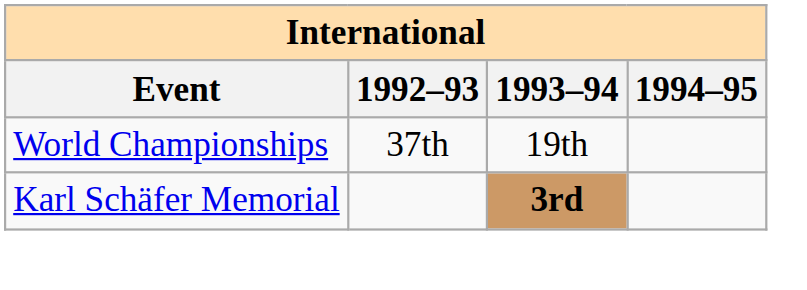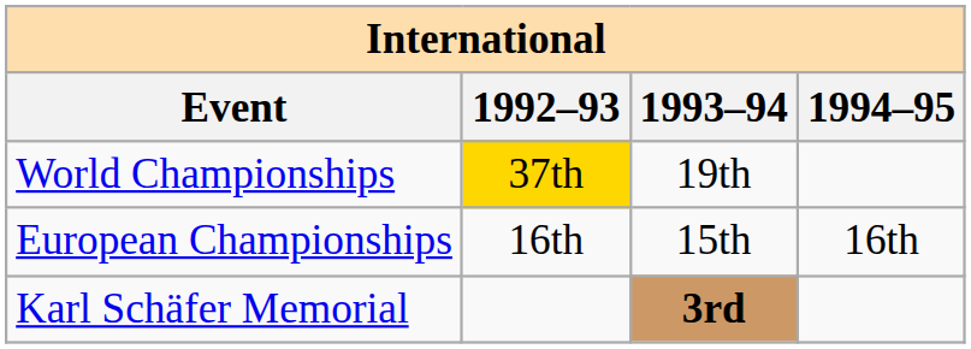 <table class="wikitable" style="text-align:center">
 <tr>
 <th style="background-color: #ffdead; " colspan=4 align=center>International</th>
 </tr>
 <tr>
 <th>Event</th>
 <th>1992–93</th>
 <th>1993–94</th>
 <th>1994–95</th>
 </tr>
 <tr>
 <td align=left><a href='#'>World Championships</a></td>
-<td>37th</td>
+<td style="background: gold;">37th</td>
 <td>19th</td>
 <td></td>
+</tr>
+<tr>
+<td align=left><a href='#'>European Championships</a></td>
+<td>16th</td>
+<td>15th</td>
+<td>16th</td>
 </tr>
 <tr>
 <td align=left><a href='#'>Karl Schäfer Memorial</a></td>
 <td></td>
 <td bgcolor=cc9966><strong>3rd</strong></td>
 <td></td>
 </tr>
 </table>
